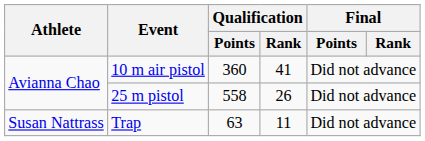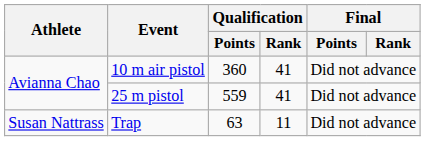 <table class="wikitable" style="font-size:90%">
 <tr>
 <th rowspan="2">Athlete</th>
 <th rowspan="2">Event</th>
 <th colspan=2>Qualification</th>
 <th colspan=2>Final</th>
 </tr>
 <tr style="font-size:95%">
 <th>Points</th>
 <th>Rank</th>
 <th>Points</th>
 <th>Rank</th>
 </tr>
 <tr align=center>
 <td align=left rowspan="2"><a href='#'>Avianna Chao</a></td>
 <td align=left><a href='#'>10 m air pistol</a></td>
 <td>360</td>
 <td>41</td>
 <td colspan=2>Did not advance</td>
 </tr>
 <tr align=center>
 <td align=left><a href='#'>25 m pistol</a></td>
-<td>558</td>
-<td>26</td>
+<td>559</td>
+<td>41</td>
 <td colspan=2>Did not advance</td>
 </tr>
 <tr align=center>
 <td align=left><a href='#'>Susan Nattrass</a></td>
 <td align=left><a href='#'>Trap</a></td>
 <td>63</td>
 <td>11</td>
 <td colspan=2>Did not advance</td>
 </tr>
 </table>
